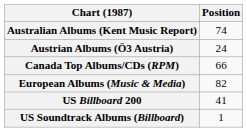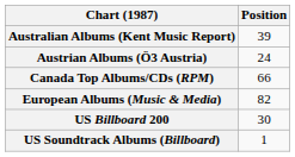 <table class="wikitable sortable plainrowheaders" style="text-align:center">
 <tr>
 <th scope="col">Chart (1987)</th>
 <th scope="col">Position</th>
 </tr>
 <tr>
 <th scope="row">Australian Albums (Kent Music Report)</th>
-<td>74</td>
+<td>39</td>
 </tr>
 <tr>
 <th scope="row">Austrian Albums (Ö3 Austria)</th>
 <td>24</td>
 </tr>
 <tr>
 <th scope="row">Canada Top Albums/CDs (<em>RPM</em>)</th>
 <td>66</td>
 </tr>
 <tr>
 <th scope="row">European Albums (<em>Music & Media</em>)</th>
 <td>82</td>
 </tr>
 <tr>
 <th scope="row">US <em>Billboard</em> 200</th>
-<td>41</td>
+<td>30</td>
 </tr>
 <tr>
 <th scope="row">US Soundtrack Albums (<em>Billboard</em>)</th>
 <td>1</td>
 </tr>
 </table>
